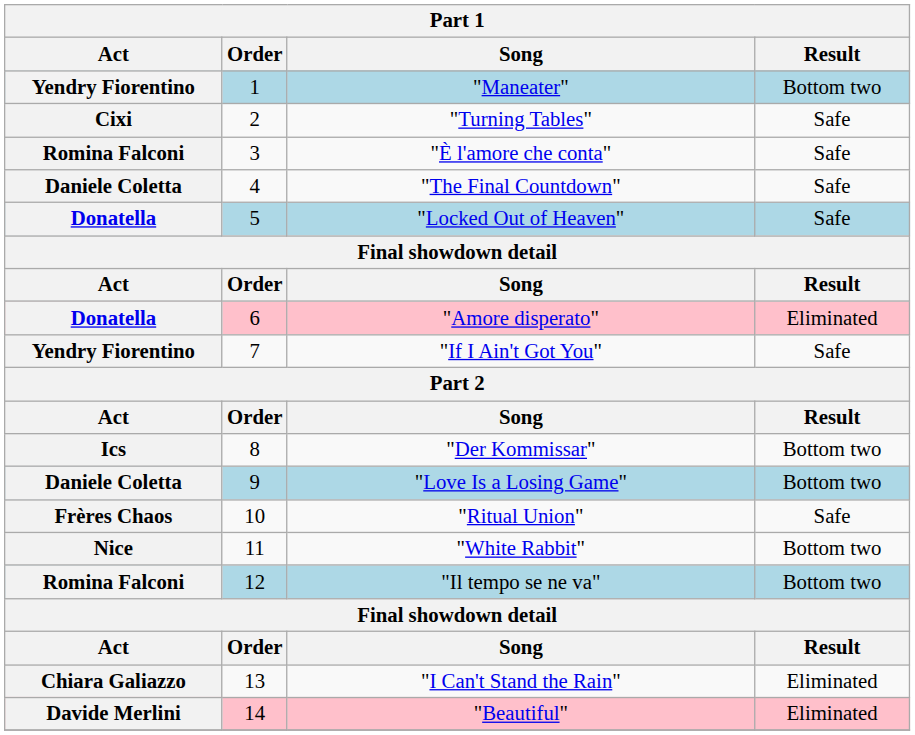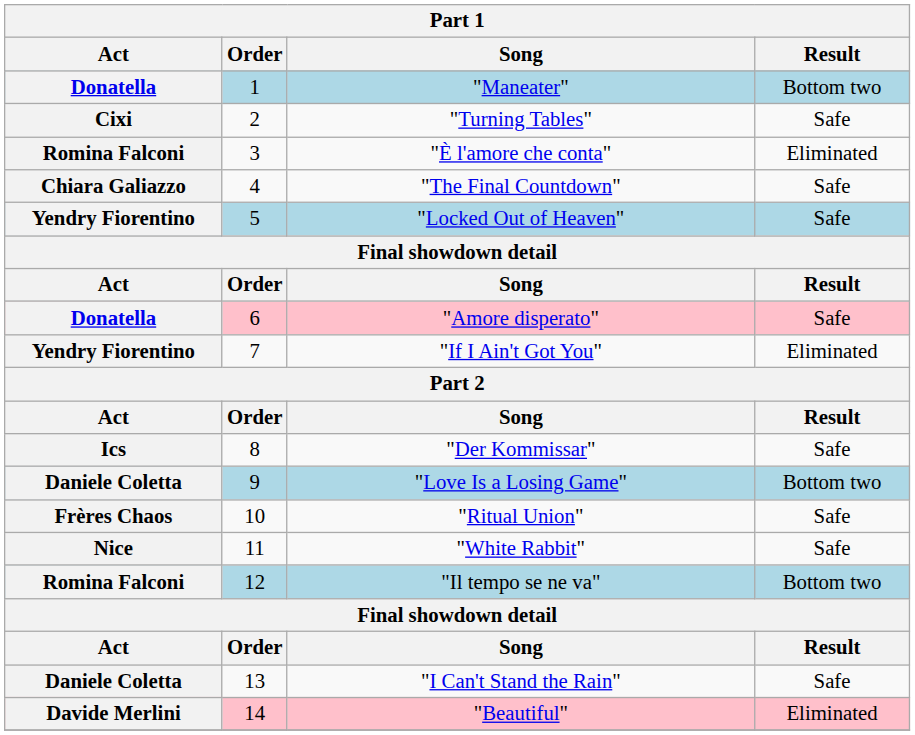 <table class="wikitable plainrowheaders" style="text-align:center;">
 <tr>
 <th colspan="4">Part 1</th>
 </tr>
 <tr>
 <th scope="col" style="width:10em;">Act</th>
 <th scope="col">Order</th>
 <th scope="col" style="width:22em;">Song</th>
 <th scope="col" style="width:7em;">Result</th>
 </tr>
 <tr style="background:lightblue;">
-<th scope="row">Yendry Fiorentino</th>
+<th scope="row"><a href='#'>Donatella</a></th>
 <td>1</td>
 <td>"<a href='#'>Maneater</a>"</td>
 <td>Bottom two</td>
 </tr>
 <tr>
 <th scope="row">Cixi</th>
 <td>2</td>
 <td>"<a href='#'>Turning Tables</a>"</td>
 <td>Safe</td>
 </tr>
 <tr>
 <th scope="row">Romina Falconi</th>
 <td>3</td>
 <td>"<a href='#'>È l'amore che conta</a>"</td>
-<td>Safe</td>
+<td>Eliminated</td>
 </tr>
 <tr>
-<th scope="row">Daniele Coletta</th>
+<th scope="row">Chiara Galiazzo</th>
 <td>4</td>
 <td>"<a href='#'>The Final Countdown</a>"</td>
 <td>Safe</td>
 </tr>
 <tr style="background:lightblue;">
-<th scope="row"><a href='#'>Donatella</a></th>
+<th scope="row">Yendry Fiorentino</th>
 <td>5</td>
 <td>"<a href='#'>Locked Out of Heaven</a>"</td>
 <td>Safe</td>
 </tr>
 <tr>
 <th colspan="4">Final showdown detail</th>
 </tr>
 <tr>
 <th scope="col" style="width:10em;">Act</th>
 <th scope="col">Order</th>
 <th scope="col" style="width:22em;">Song</th>
 <th scope="col" style="width:7em;">Result</th>
 </tr>
 <tr style="background:pink;">
 <th scope="row"><a href='#'>Donatella</a></th>
 <td>6</td>
 <td>"<a href='#'>Amore disperato</a>"</td>
-<td>Eliminated</td>
+<td>Safe</td>
 </tr>
 <tr>
 <th scope="row">Yendry Fiorentino</th>
 <td>7</td>
 <td>"<a href='#'>If I Ain't Got You</a>"</td>
-<td>Safe</td>
+<td>Eliminated</td>
 </tr>
 <tr>
 <th colspan="4">Part 2</th>
 </tr>
 <tr>
 <th scope="col" style="width:10em;">Act</th>
 <th scope="col">Order</th>
 <th scope="col" style="width:20em;">Song</th>
 <th scope="col" style="width:7em;">Result</th>
 </tr>
 <tr>
 <th scope="row">Ics</th>
 <td>8</td>
 <td>"<a href='#'>Der Kommissar</a>"</td>
-<td>Bottom two</td>
+<td>Safe</td>
 </tr>
 <tr style="background:lightblue;">
 <th scope="row">Daniele Coletta</th>
 <td>9</td>
 <td>"<a href='#'>Love Is a Losing Game</a>"</td>
 <td>Bottom two</td>
 </tr>
 <tr>
 <th scope="row">Frères Chaos</th>
 <td>10</td>
 <td>"<a href='#'>Ritual Union</a>"</td>
 <td>Safe</td>
 </tr>
 <tr>
 <th scope="row">Nice</th>
 <td>11</td>
 <td>"<a href='#'>White Rabbit</a>"</td>
-<td>Bottom two</td>
+<td>Safe</td>
 </tr>
 <tr style="background:lightblue;">
 <th scope="row">Romina Falconi</th>
 <td>12</td>
 <td>"Il tempo se ne va"</td>
 <td>Bottom two</td>
 </tr>
 <tr>
 <th colspan="4">Final showdown detail</th>
 </tr>
 <tr>
 <th scope="col" style="width:10em;">Act</th>
 <th scope="col">Order</th>
 <th scope="col" style="width:22em;">Song</th>
 <th scope="col" style="width:7em;">Result</th>
 </tr>
 <tr>
-<th scope="row">Chiara Galiazzo</th>
+<th scope="row">Daniele Coletta</th>
 <td>13</td>
 <td>"<a href='#'>I Can't Stand the Rain</a>"</td>
-<td>Eliminated</td>
+<td>Safe</td>
 </tr>
 <tr style="background:pink;">
 <th scope="row">Davide Merlini</th>
 <td>14</td>
 <td>"<a href='#'>Beautiful</a>"</td>
 <td>Eliminated</td>
 </tr>
 <tr>
 </tr>
 </table>
